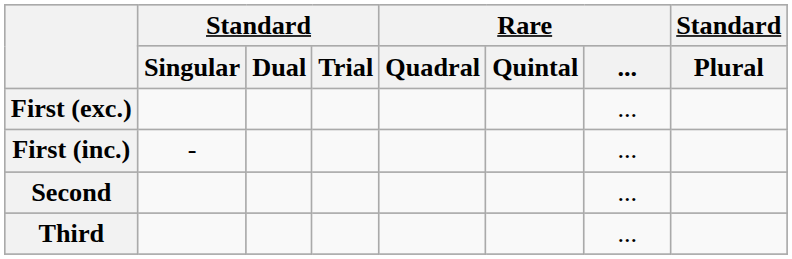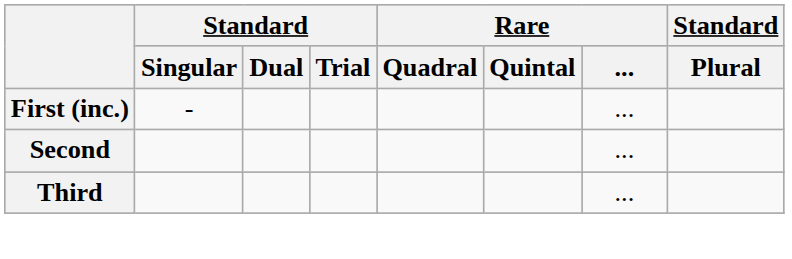 <table class="wikitable" style="text-align: center;">
 <tr>
 <th rowspan=2></th>
 <th colspan=3><u>Standard</u></th>
 <th colspan=3><u>Rare</u></th>
 <th><u>Standard</u></th>
 </tr>
 <tr>
 <th>Singular</th>
 <th>Dual</th>
 <th>Trial</th>
 <th>Quadral</th>
 <th>Quintal</th>
 <th style="width: 45px;">...</th>
 <th>Plural</th>
-</tr>
-<tr>
-<th>First (exc.)</th>
-<td></td>
-<td></td>
-<td></td>
-<td></td>
-<td></td>
-<td>...</td>
-<td></td>
 </tr>
 <tr>
 <th>First (inc.)</th>
 <td>-</td>
 <td></td>
 <td></td>
 <td></td>
 <td></td>
 <td>...</td>
 <td></td>
 </tr>
 <tr>
 <th>Second</th>
 <td></td>
 <td></td>
 <td></td>
 <td></td>
 <td></td>
 <td>...</td>
 <td></td>
 </tr>
 <tr>
 <th>Third</th>
 <td></td>
 <td></td>
 <td></td>
 <td></td>
 <td></td>
 <td>...</td>
 <td></td>
 </tr>
 </table>
